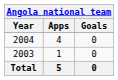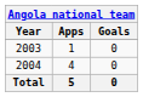 <table class="wikitable" style="text-align:center">
 <tr>
 <th colspan=3><a href='#'>Angola national team</a></th>
 </tr>
 <tr>
 <th>Year</th>
 <th>Apps</th>
 <th>Goals</th>
 </tr>
 <tr>
 </tr>
 <tr>
-<td>2004</td>
-<td>4</td>
+<td>2003</td>
+<td>1</td>
 <td>0</td>
 </tr>
 <tr>
-<td>2003</td>
-<td>1</td>
+<td>2004</td>
+<td>4</td>
 <td>0</td>
 </tr>
 <tr>
 <th>Total</th>
 <th>5</th>
 <th>0</th>
 </tr>
 </table>
